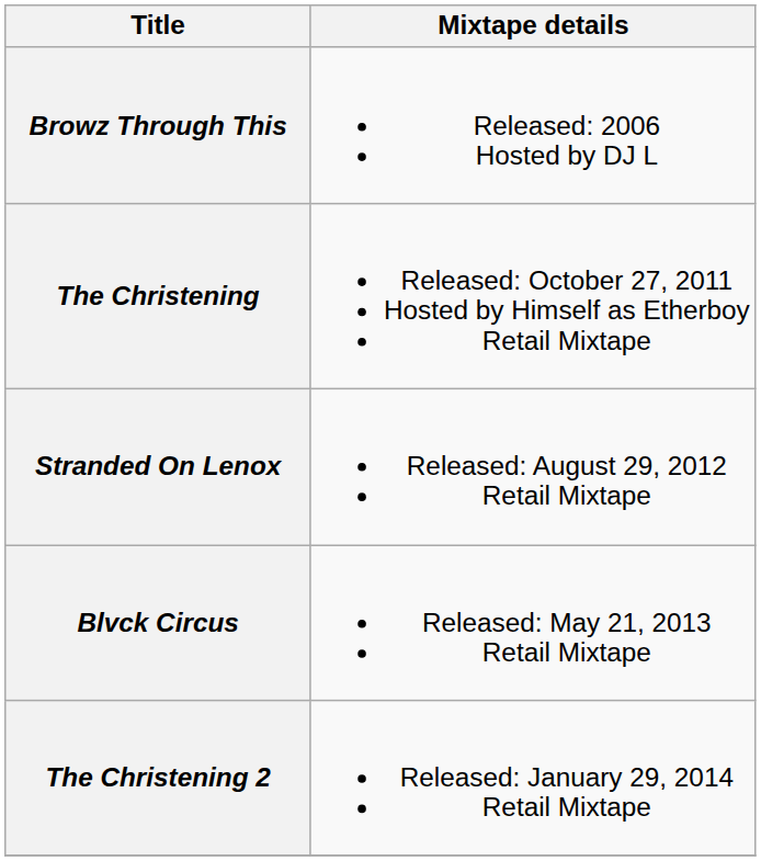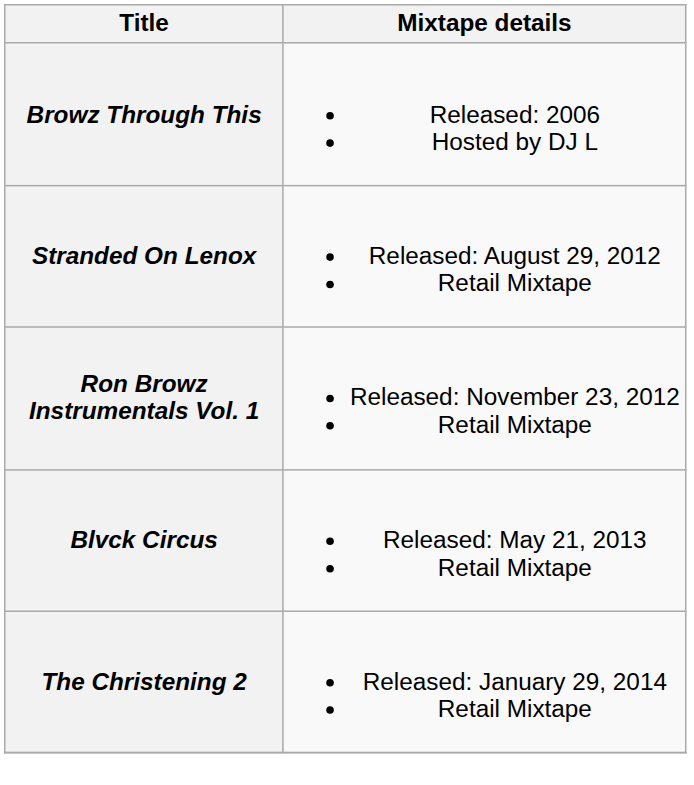 <table class="wikitable plainrowheaders" style="text-align:center;">
 <tr>
 <th scope="col" style="width:11em;">Title</th>
 <th scope="col">Mixtape details</th>
 </tr>
 <tr>
 <th scope="row"><em>Browz Through This</em></th>
 <td><br><ul><li>Released: 2006</li><li>Hosted by DJ L</li></ul></td>
 </tr>
 <tr>
-<th scope="row"><em>The Christening</em></th>
-<td><br><ul><li>Released: October 27, 2011</li><li>Hosted by Himself as Etherboy</li><li>Retail Mixtape</li></ul></td>
+<th scope="row"><em>Stranded On Lenox</em></th>
+<td><br><ul><li>Released: August 29, 2012</li><li>Retail Mixtape</li></ul></td>
 </tr>
 <tr>
-<th scope="row"><em>Stranded On Lenox</em></th>
-<td><br><ul><li>Released: August 29, 2012</li><li>Retail Mixtape</li></ul></td>
+<th scope="row"><em>Ron Browz Instrumentals Vol. 1</em></th>
+<td><br><ul><li>Released: November 23, 2012</li><li>Retail Mixtape</li></ul></td>
 </tr>
 <tr>
 <th scope="row"><em>Blvck Circus</em></th>
 <td><br><ul><li>Released: May 21, 2013</li><li>Retail Mixtape</li></ul></td>
 </tr>
 <tr>
 <th scope="row"><em>The Christening 2</em></th>
 <td><br><ul><li>Released: January 29, 2014</li><li>Retail Mixtape</li></ul></td>
 </tr>
 <tr>
 </tr>
 </table>
